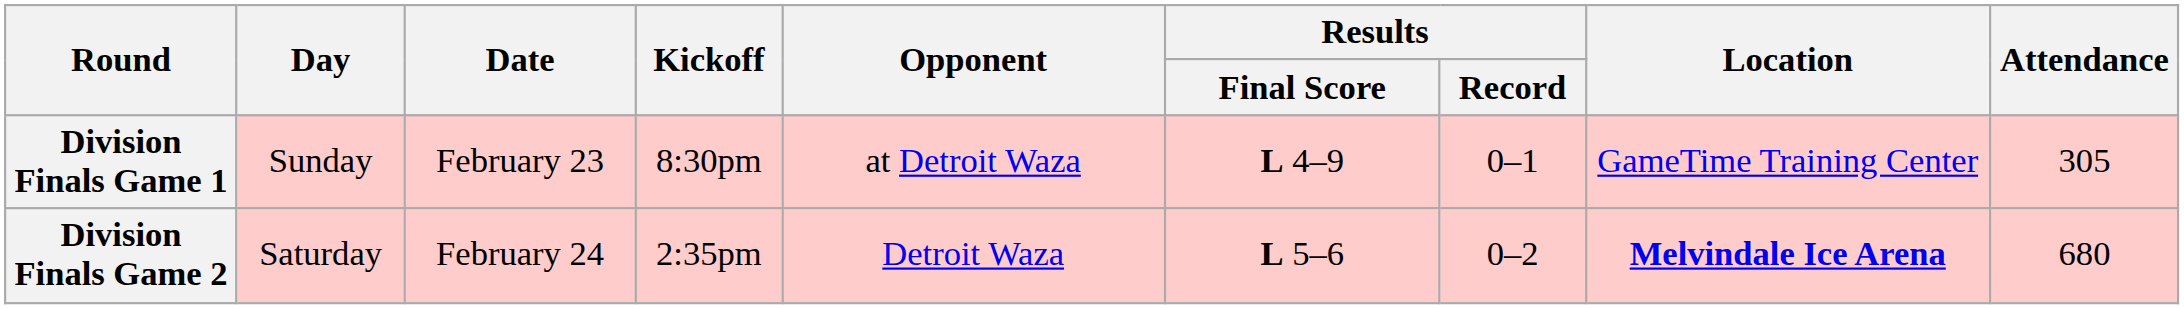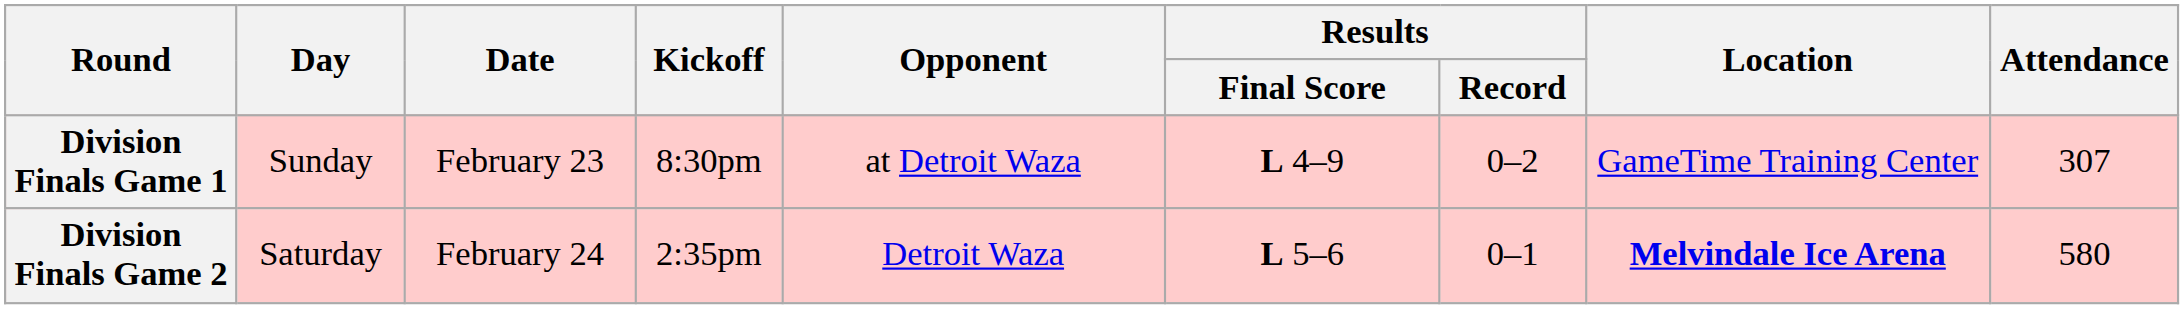 <table class="wikitable">
 <tr>
 <th rowspan="2" width="100">Round</th>
 <th rowspan="2" width="70">Day</th>
 <th rowspan="2" width="100">Date</th>
 <th rowspan="2" width="60">Kickoff</th>
 <th rowspan="2" width="170">Opponent</th>
 <th colspan="2" width="180">Results</th>
 <th rowspan="2" width="180">Location</th>
 <th rowspan="2" width="80">Attendance</th>
 </tr>
 <tr>
 <th width="120">Final Score</th>
 <th width="60">Record</th>
 </tr>
 <tr align="center" bgcolor="#FFCCCC">
 <th>Division Finals Game 1</th>
 <td>Sunday</td>
 <td>February 23</td>
 <td>8:30pm</td>
 <td>at <a href='#'>Detroit Waza</a></td>
 <td><strong>L</strong> 4–9</td>
-<td>0–1</td>
+<td>0–2</td>
 <td><a href='#'>GameTime Training Center</a></td>
-<td>305</td>
+<td>307</td>
 </tr>
 <tr align="center" bgcolor="#FFCCCC">
 <th>Division Finals Game 2</th>
 <td>Saturday</td>
 <td>February 24</td>
 <td>2:35pm</td>
 <td><a href='#'>Detroit Waza</a></td>
 <td><strong>L</strong> 5–6</td>
-<td>0–2</td>
+<td>0–1</td>
 <td><strong><a href='#'>Melvindale Ice Arena</a></strong></td>
-<td>680</td>
+<td>580</td>
 </tr>
 </table>
